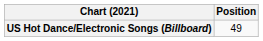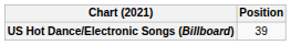 <table class="wikitable plainrowheaders" style="text-align:center">
 <tr>
 <th scope="col">Chart (2021)</th>
 <th scope="col">Position</th>
 </tr>
 <tr>
 <th scope="row">US Hot Dance/Electronic Songs (<em>Billboard</em>)</th>
-<td>49</td>
+<td>39</td>
 </tr>
 </table>
